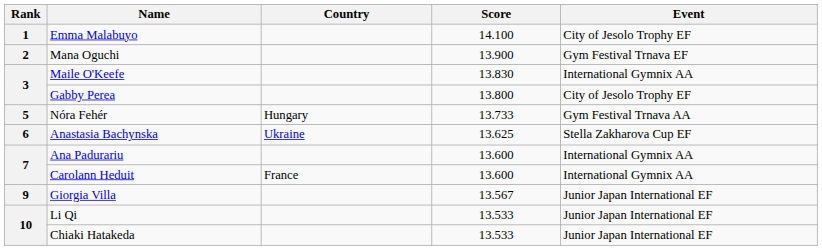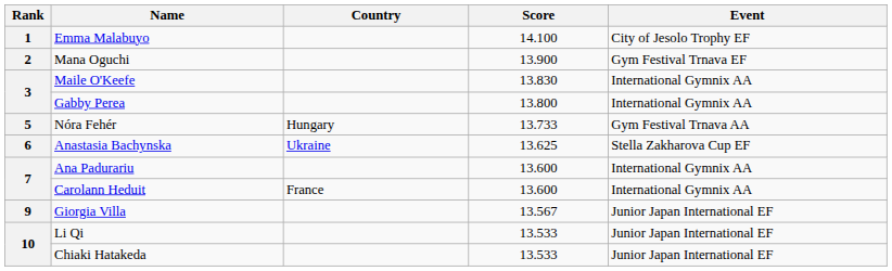 <table class="wikitable sortable" style="width:65%;">
 <tr>
 <th style="text-align:center; width:5%;">Rank</th>
 <th style="text-align:center; width:25%;">Name</th>
 <th style="text-align:center; width:20%;">Country</th>
 <th style="text-align:center; width:15%;">Score</th>
 <th style="text-align:center; width:30%;">Event</th>
 </tr>
 <tr>
 <th>1</th>
 <td><a href='#'>Emma Malabuyo</a></td>
 <td></td>
 <td align="center">14.100</td>
 <td>City of Jesolo Trophy EF</td>
 </tr>
 <tr>
 <th>2</th>
 <td>Mana Oguchi</td>
 <td></td>
 <td align="center">13.900</td>
 <td>Gym Festival Trnava EF</td>
 </tr>
 <tr>
 <th rowspan="2">3</th>
 <td><a href='#'>Maile O'Keefe</a></td>
 <td></td>
 <td align="center">13.830</td>
 <td>International Gymnix AA</td>
 </tr>
 <tr>
 <td><a href='#'>Gabby Perea</a></td>
 <td></td>
 <td align="center">13.800</td>
-<td>City of Jesolo Trophy EF</td>
+<td>International Gymnix AA</td>
 </tr>
 <tr>
 <th>5</th>
 <td>Nóra Fehér</td>
 <td> Hungary</td>
 <td align="center">13.733</td>
 <td>Gym Festival Trnava AA</td>
 </tr>
 <tr>
 <th>6</th>
 <td><a href='#'>Anastasia Bachynska</a></td>
 <td> <a href='#'>Ukraine</a></td>
 <td align="center">13.625</td>
 <td>Stella Zakharova Cup EF</td>
 </tr>
 <tr>
 <th rowspan="2">7</th>
 <td><a href='#'>Ana Padurariu</a></td>
 <td></td>
 <td align="center">13.600</td>
 <td>International Gymnix AA</td>
 </tr>
 <tr>
 <td><a href='#'>Carolann Heduit</a></td>
 <td> France</td>
 <td align="center">13.600</td>
 <td>International Gymnix AA</td>
 </tr>
 <tr>
 <th>9</th>
 <td><a href='#'>Giorgia Villa</a></td>
 <td></td>
 <td align="center">13.567</td>
 <td>Junior Japan International EF</td>
 </tr>
 <tr>
 <th rowspan="2">10</th>
 <td>Li Qi</td>
 <td></td>
 <td align="center">13.533</td>
 <td>Junior Japan International EF</td>
 </tr>
 <tr>
 <td>Chiaki Hatakeda</td>
 <td></td>
 <td align="center">13.533</td>
 <td>Junior Japan International EF</td>
 </tr>
 </table>
